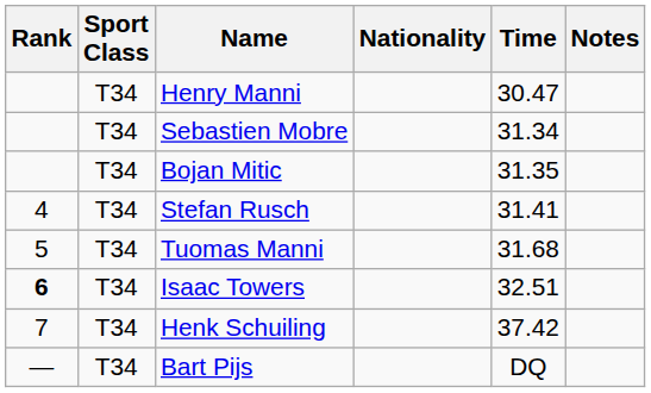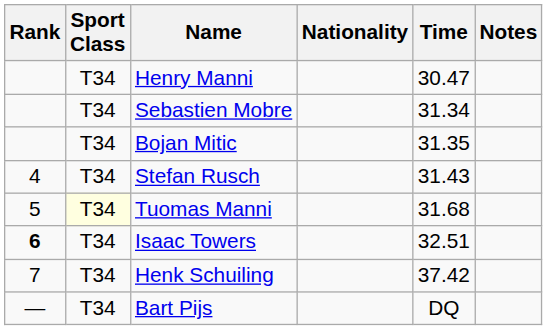 <table class="wikitable sortable" style="text-align:center">
 <tr>
 <th>Rank</th>
 <th>Sport<br>Class</th>
 <th>Name</th>
 <th>Nationality</th>
 <th>Time</th>
 <th>Notes</th>
 </tr>
 <tr>
 <td></td>
 <td>T34</td>
 <td align=left><a href='#'>Henry Manni</a></td>
 <td align=left></td>
 <td>30.47</td>
 <td></td>
 </tr>
 <tr>
 <td></td>
 <td>T34</td>
 <td align=left><a href='#'>Sebastien Mobre</a></td>
 <td align=left></td>
 <td>31.34</td>
 <td></td>
 </tr>
 <tr>
 <td></td>
 <td>T34</td>
 <td align=left><a href='#'>Bojan Mitic</a></td>
 <td align=left></td>
 <td>31.35</td>
 <td></td>
 </tr>
 <tr>
 <td>4</td>
 <td>T34</td>
 <td align=left><a href='#'>Stefan Rusch</a></td>
 <td align=left></td>
-<td>31.41</td>
+<td>31.43</td>
 <td></td>
 </tr>
 <tr>
 <td>5</td>
-<td>T34</td>
+<td style="background: lightyellow;">T34</td>
 <td align=left><a href='#'>Tuomas Manni</a></td>
 <td align=left></td>
 <td>31.68</td>
 <td></td>
 </tr>
 <tr>
 <td><strong>6</strong></td>
 <td>T34</td>
 <td align=left><a href='#'>Isaac Towers</a></td>
 <td align=left></td>
 <td>32.51</td>
 <td></td>
 </tr>
 <tr>
 <td>7</td>
 <td>T34</td>
 <td align=left><a href='#'>Henk Schuiling</a></td>
 <td align=left></td>
 <td>37.42</td>
 <td></td>
 </tr>
 <tr>
 <td>—</td>
 <td>T34</td>
 <td align=left><a href='#'>Bart Pijs</a></td>
 <td align=left></td>
 <td>DQ</td>
 <td></td>
 </tr>
 </table>
